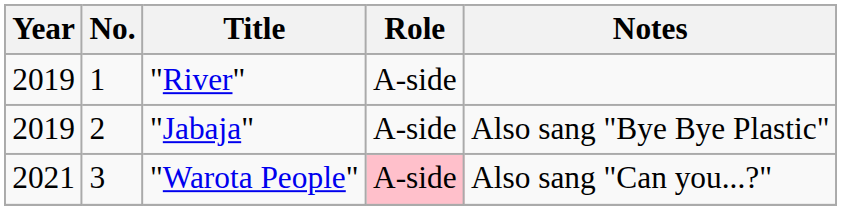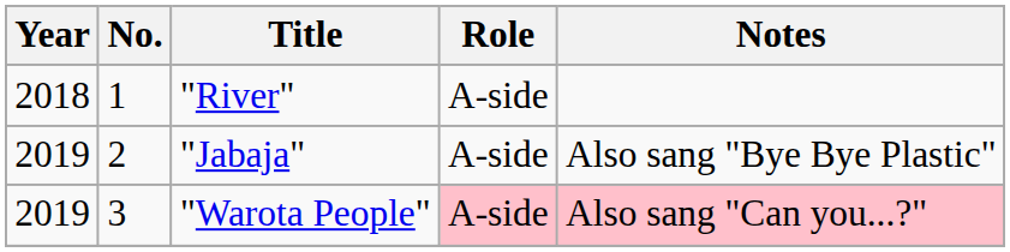 <table class="wikitable sortable">
 <tr>
 <th>Year</th>
 <th data-sort-type="number">No.</th>
 <th>Title</th>
 <th>Role</th>
 <th class="unsortable">Notes</th>
 </tr>
 <tr>
-<td>2019</td>
+<td>2018</td>
 <td>1</td>
 <td>"<a href='#'>River</a>"</td>
 <td>A-side</td>
 <td></td>
 </tr>
 <tr>
 <td>2019</td>
 <td>2</td>
 <td>"<a href='#'>Jabaja</a>"</td>
 <td>A-side</td>
 <td>Also sang "Bye Bye Plastic"</td>
 </tr>
 <tr>
-<td>2021</td>
+<td>2019</td>
 <td>3</td>
 <td>"<a href='#'>Warota People</a>"</td>
 <td style="background: pink;">A-side</td>
-<td>Also sang "Can you...?"</td>
+<td style="background: pink;">Also sang "Can you...?"</td>
 </tr>
 <tr>
 </tr>
 </table>
